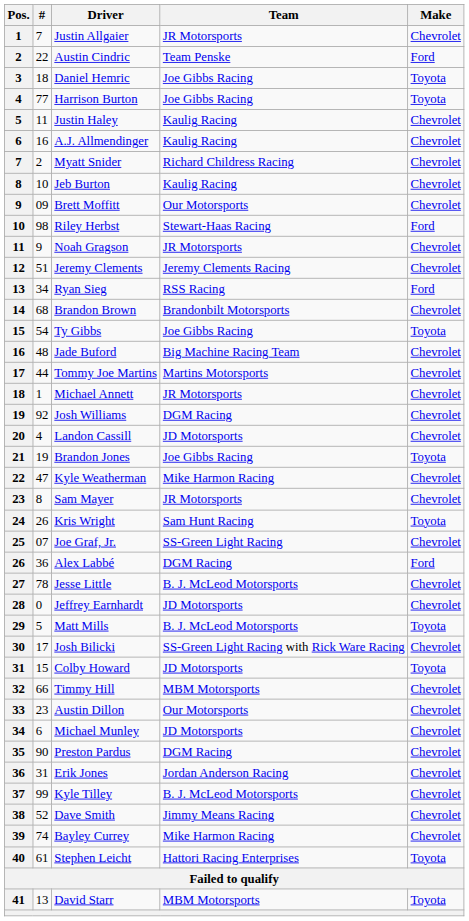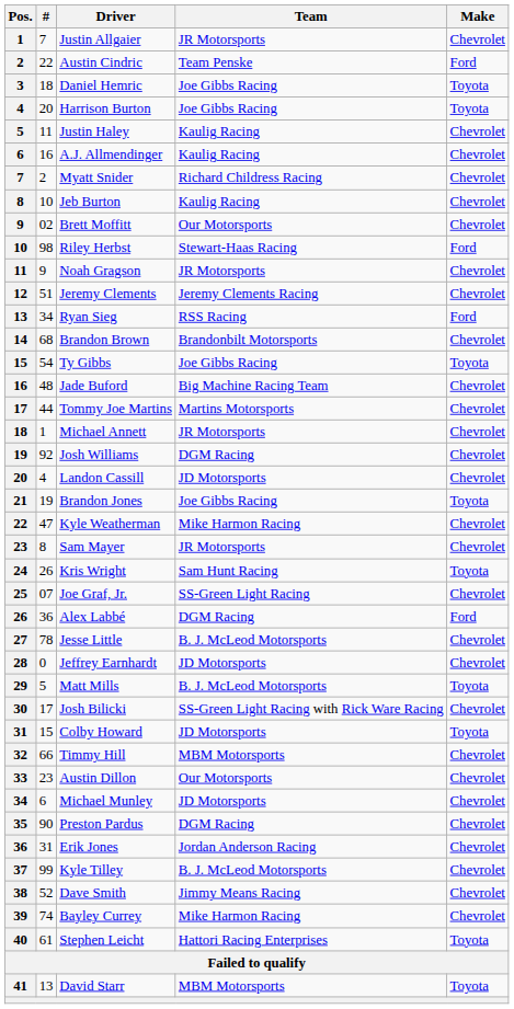 <table class="wikitable" style="font-size:95%">
 <tr>
 <th>Pos.</th>
 <th>#</th>
 <th>Driver</th>
 <th>Team</th>
 <th>Make</th>
 </tr>
 <tr>
 <th>1</th>
 <td>7</td>
 <td><a href='#'>Justin Allgaier</a></td>
 <td><a href='#'>JR Motorsports</a></td>
 <td><a href='#'>Chevrolet</a></td>
 </tr>
 <tr>
 <th>2</th>
 <td>22</td>
 <td><a href='#'>Austin Cindric</a></td>
 <td><a href='#'>Team Penske</a></td>
 <td><a href='#'>Ford</a></td>
 </tr>
 <tr>
 <th>3</th>
 <td>18</td>
 <td><a href='#'>Daniel Hemric</a></td>
 <td><a href='#'>Joe Gibbs Racing</a></td>
 <td><a href='#'>Toyota</a></td>
 </tr>
 <tr>
 <th>4</th>
-<td>77</td>
+<td>20</td>
 <td><a href='#'>Harrison Burton</a></td>
 <td><a href='#'>Joe Gibbs Racing</a></td>
 <td><a href='#'>Toyota</a></td>
 </tr>
 <tr>
 <th>5</th>
 <td>11</td>
 <td><a href='#'>Justin Haley</a></td>
 <td><a href='#'>Kaulig Racing</a></td>
 <td><a href='#'>Chevrolet</a></td>
 </tr>
 <tr>
 <th>6</th>
 <td>16</td>
 <td><a href='#'>A.J. Allmendinger</a></td>
 <td><a href='#'>Kaulig Racing</a></td>
 <td><a href='#'>Chevrolet</a></td>
 </tr>
 <tr>
 <th>7</th>
 <td>2</td>
 <td><a href='#'>Myatt Snider</a></td>
 <td><a href='#'>Richard Childress Racing</a></td>
 <td><a href='#'>Chevrolet</a></td>
 </tr>
 <tr>
 <th>8</th>
 <td>10</td>
 <td><a href='#'>Jeb Burton</a></td>
 <td><a href='#'>Kaulig Racing</a></td>
 <td><a href='#'>Chevrolet</a></td>
 </tr>
 <tr>
 <th>9</th>
-<td>09</td>
+<td>02</td>
 <td><a href='#'>Brett Moffitt</a></td>
 <td><a href='#'>Our Motorsports</a></td>
 <td><a href='#'>Chevrolet</a></td>
 </tr>
 <tr>
 <th>10</th>
 <td>98</td>
 <td><a href='#'>Riley Herbst</a></td>
 <td><a href='#'>Stewart-Haas Racing</a></td>
 <td><a href='#'>Ford</a></td>
 </tr>
 <tr>
 <th>11</th>
 <td>9</td>
 <td><a href='#'>Noah Gragson</a></td>
 <td><a href='#'>JR Motorsports</a></td>
 <td><a href='#'>Chevrolet</a></td>
 </tr>
 <tr>
 <th>12</th>
 <td>51</td>
 <td><a href='#'>Jeremy Clements</a></td>
 <td><a href='#'>Jeremy Clements Racing</a></td>
 <td><a href='#'>Chevrolet</a></td>
 </tr>
 <tr>
 <th>13</th>
 <td>34</td>
 <td><a href='#'>Ryan Sieg</a></td>
 <td><a href='#'>RSS Racing</a></td>
 <td><a href='#'>Ford</a></td>
 </tr>
 <tr>
 <th>14</th>
 <td>68</td>
 <td><a href='#'>Brandon Brown</a></td>
 <td><a href='#'>Brandonbilt Motorsports</a></td>
 <td><a href='#'>Chevrolet</a></td>
 </tr>
 <tr>
 <th>15</th>
 <td>54</td>
 <td><a href='#'>Ty Gibbs</a></td>
 <td><a href='#'>Joe Gibbs Racing</a></td>
 <td><a href='#'>Toyota</a></td>
 </tr>
 <tr>
 <th>16</th>
 <td>48</td>
 <td><a href='#'>Jade Buford</a></td>
 <td><a href='#'>Big Machine Racing Team</a></td>
 <td><a href='#'>Chevrolet</a></td>
 </tr>
 <tr>
 <th>17</th>
 <td>44</td>
 <td><a href='#'>Tommy Joe Martins</a></td>
 <td><a href='#'>Martins Motorsports</a></td>
 <td><a href='#'>Chevrolet</a></td>
 </tr>
 <tr>
 <th>18</th>
 <td>1</td>
 <td><a href='#'>Michael Annett</a></td>
 <td><a href='#'>JR Motorsports</a></td>
 <td><a href='#'>Chevrolet</a></td>
 </tr>
 <tr>
 <th>19</th>
 <td>92</td>
 <td><a href='#'>Josh Williams</a></td>
 <td><a href='#'>DGM Racing</a></td>
 <td><a href='#'>Chevrolet</a></td>
 </tr>
 <tr>
 <th>20</th>
 <td>4</td>
 <td><a href='#'>Landon Cassill</a></td>
 <td><a href='#'>JD Motorsports</a></td>
 <td><a href='#'>Chevrolet</a></td>
 </tr>
 <tr>
 <th>21</th>
 <td>19</td>
 <td><a href='#'>Brandon Jones</a></td>
 <td><a href='#'>Joe Gibbs Racing</a></td>
 <td><a href='#'>Toyota</a></td>
 </tr>
 <tr>
 <th>22</th>
 <td>47</td>
 <td><a href='#'>Kyle Weatherman</a></td>
 <td><a href='#'>Mike Harmon Racing</a></td>
 <td><a href='#'>Chevrolet</a></td>
 </tr>
 <tr>
 <th>23</th>
 <td>8</td>
 <td><a href='#'>Sam Mayer</a></td>
 <td><a href='#'>JR Motorsports</a></td>
 <td><a href='#'>Chevrolet</a></td>
 </tr>
 <tr>
 <th>24</th>
 <td>26</td>
 <td><a href='#'>Kris Wright</a></td>
 <td><a href='#'>Sam Hunt Racing</a></td>
 <td><a href='#'>Toyota</a></td>
 </tr>
 <tr>
 <th>25</th>
 <td>07</td>
 <td><a href='#'>Joe Graf, Jr.</a></td>
 <td><a href='#'>SS-Green Light Racing</a></td>
 <td><a href='#'>Chevrolet</a></td>
 </tr>
 <tr>
 <th>26</th>
 <td>36</td>
 <td><a href='#'>Alex Labbé</a></td>
 <td><a href='#'>DGM Racing</a></td>
 <td><a href='#'>Ford</a></td>
 </tr>
 <tr>
 <th>27</th>
 <td>78</td>
 <td><a href='#'>Jesse Little</a></td>
 <td><a href='#'>B. J. McLeod Motorsports</a></td>
 <td><a href='#'>Chevrolet</a></td>
 </tr>
 <tr>
 <th>28</th>
 <td>0</td>
 <td><a href='#'>Jeffrey Earnhardt</a></td>
 <td><a href='#'>JD Motorsports</a></td>
 <td><a href='#'>Chevrolet</a></td>
 </tr>
 <tr>
 <th>29</th>
 <td>5</td>
 <td><a href='#'>Matt Mills</a></td>
 <td><a href='#'>B. J. McLeod Motorsports</a></td>
 <td><a href='#'>Toyota</a></td>
 </tr>
 <tr>
 <th>30</th>
 <td>17</td>
 <td><a href='#'>Josh Bilicki</a></td>
 <td><a href='#'>SS-Green Light Racing</a> with <a href='#'>Rick Ware Racing</a></td>
 <td><a href='#'>Chevrolet</a></td>
 </tr>
 <tr>
 <th>31</th>
 <td>15</td>
 <td><a href='#'>Colby Howard</a></td>
 <td><a href='#'>JD Motorsports</a></td>
 <td><a href='#'>Toyota</a></td>
 </tr>
 <tr>
 <th>32</th>
 <td>66</td>
 <td><a href='#'>Timmy Hill</a></td>
 <td><a href='#'>MBM Motorsports</a></td>
 <td><a href='#'>Chevrolet</a></td>
 </tr>
 <tr>
 <th>33</th>
 <td>23</td>
 <td><a href='#'>Austin Dillon</a></td>
 <td><a href='#'>Our Motorsports</a></td>
 <td><a href='#'>Chevrolet</a></td>
 </tr>
 <tr>
 <th>34</th>
 <td>6</td>
 <td><a href='#'>Michael Munley</a></td>
 <td><a href='#'>JD Motorsports</a></td>
 <td><a href='#'>Chevrolet</a></td>
 </tr>
 <tr>
 <th>35</th>
 <td>90</td>
 <td><a href='#'>Preston Pardus</a></td>
 <td><a href='#'>DGM Racing</a></td>
 <td><a href='#'>Chevrolet</a></td>
 </tr>
 <tr>
 <th>36</th>
 <td>31</td>
 <td><a href='#'>Erik Jones</a></td>
 <td><a href='#'>Jordan Anderson Racing</a></td>
 <td><a href='#'>Chevrolet</a></td>
 </tr>
 <tr>
 <th>37</th>
 <td>99</td>
 <td><a href='#'>Kyle Tilley</a></td>
 <td><a href='#'>B. J. McLeod Motorsports</a></td>
 <td><a href='#'>Chevrolet</a></td>
 </tr>
 <tr>
 <th>38</th>
 <td>52</td>
 <td><a href='#'>Dave Smith</a></td>
 <td><a href='#'>Jimmy Means Racing</a></td>
 <td><a href='#'>Chevrolet</a></td>
 </tr>
 <tr>
 <th>39</th>
 <td>74</td>
 <td><a href='#'>Bayley Currey</a></td>
 <td><a href='#'>Mike Harmon Racing</a></td>
 <td><a href='#'>Chevrolet</a></td>
 </tr>
 <tr>
 <th>40</th>
 <td>61</td>
 <td><a href='#'>Stephen Leicht</a></td>
 <td><a href='#'>Hattori Racing Enterprises</a></td>
 <td><a href='#'>Toyota</a></td>
 </tr>
 <tr>
 <th colspan="5">Failed to qualify</th>
 </tr>
 <tr>
 <th>41</th>
 <td>13</td>
 <td><a href='#'>David Starr</a></td>
 <td><a href='#'>MBM Motorsports</a></td>
 <td><a href='#'>Toyota</a></td>
 </tr>
 <tr>
 <th colspan="5"></th>
 </tr>
 </table>
